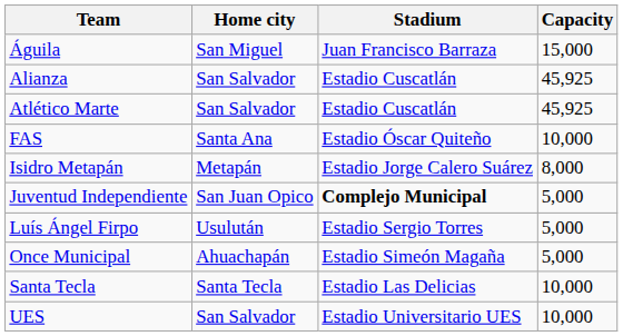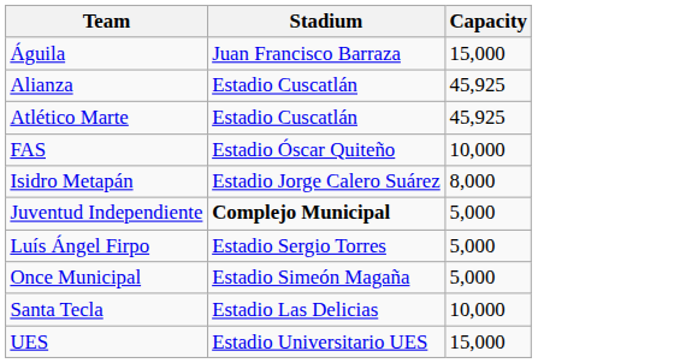 <table class="wikitable sortable">
 <tr>
 <th>Team</th>
-<th>Home city</th>
 <th>Stadium</th>
 <th>Capacity</th>
 </tr>
 <tr>
 <td><a href='#'>Águila</a></td>
-<td><a href='#'>San Miguel</a></td>
 <td><a href='#'>Juan Francisco Barraza</a></td>
 <td>15,000</td>
 </tr>
 <tr>
 <td><a href='#'>Alianza</a></td>
-<td><a href='#'>San Salvador</a></td>
 <td><a href='#'>Estadio Cuscatlán</a></td>
 <td>45,925</td>
 </tr>
 <tr>
 <td><a href='#'>Atlético Marte</a></td>
-<td><a href='#'>San Salvador</a></td>
 <td><a href='#'>Estadio Cuscatlán</a></td>
 <td>45,925</td>
 </tr>
 <tr>
 <td><a href='#'>FAS</a></td>
-<td><a href='#'>Santa Ana</a></td>
 <td><a href='#'>Estadio Óscar Quiteño</a></td>
 <td>10,000</td>
 </tr>
 <tr>
 <td><a href='#'>Isidro Metapán</a></td>
-<td><a href='#'>Metapán</a></td>
 <td><a href='#'>Estadio Jorge Calero Suárez</a></td>
 <td>8,000</td>
 </tr>
 <tr>
 <td><a href='#'>Juventud Independiente</a></td>
-<td><a href='#'>San Juan Opico</a></td>
 <td><strong>Complejo Municipal</strong></td>
 <td>5,000</td>
 </tr>
 <tr>
 <td><a href='#'>Luís Ángel Firpo</a></td>
-<td><a href='#'>Usulután</a></td>
 <td><a href='#'>Estadio Sergio Torres</a></td>
 <td>5,000</td>
 </tr>
 <tr>
 <td><a href='#'>Once Municipal</a></td>
-<td><a href='#'>Ahuachapán</a></td>
 <td><a href='#'>Estadio Simeón Magaña</a></td>
 <td>5,000</td>
 </tr>
 <tr>
-<td><a href='#'>Santa Tecla</a></td>
 <td><a href='#'>Santa Tecla</a></td>
 <td><a href='#'>Estadio Las Delicias</a></td>
 <td>10,000</td>
 </tr>
 <tr>
 <td><a href='#'>UES</a></td>
-<td><a href='#'>San Salvador</a></td>
 <td><a href='#'>Estadio Universitario UES</a></td>
-<td>10,000</td>
+<td>15,000</td>
 </tr>
 </table>
